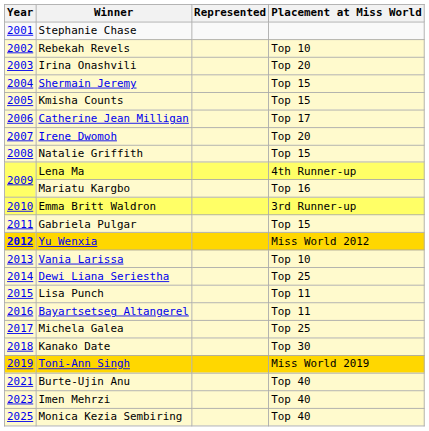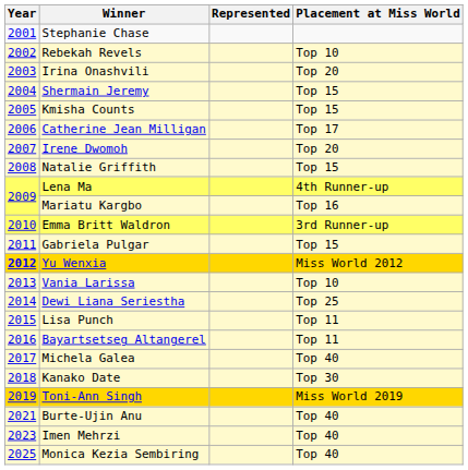 <table class="wikitable sortable" style="font-size:95%;">
 <tr>
 <th>Year</th>
 <th>Winner</th>
 <th>Represented</th>
 <th>Placement at Miss World</th>
 </tr>
 <tr>
 <td><a href='#'>2001</a></td>
 <td>Stephanie Chase</td>
 <td></td>
 <td></td>
 </tr>
 <tr>
 <td style="background:#fffacd;"><a href='#'>2002</a></td>
 <td style="background:#fffacd;">Rebekah Revels</td>
 <td style="background:#fffacd;"></td>
 <td style="background:#fffacd;">Top 10</td>
 </tr>
 <tr>
 <td style="background:#fffacd;"><a href='#'>2003</a></td>
 <td style="background:#fffacd;">Irina Onashvili</td>
 <td style="background:#fffacd;"></td>
 <td style="background:#fffacd;">Top 20</td>
 </tr>
 <tr>
 <td style="background:#fffacd;"><a href='#'>2004</a></td>
 <td style="background:#fffacd;"><a href='#'>Shermain Jeremy</a></td>
 <td style="background:#fffacd;"></td>
 <td style="background:#fffacd;">Top 15</td>
 </tr>
 <tr>
 <td style="background:#fffacd;"><a href='#'>2005</a></td>
 <td style="background:#fffacd;">Kmisha Counts</td>
 <td style="background:#fffacd;"></td>
 <td style="background:#fffacd;">Top 15</td>
 </tr>
 <tr>
 <td style="background:#fffacd;"><a href='#'>2006</a></td>
 <td style="background:#fffacd;"><a href='#'>Catherine Jean Milligan</a></td>
 <td style="background:#fffacd;"></td>
 <td style="background:#fffacd;">Top 17</td>
 </tr>
 <tr>
 <td style="background:#fffacd;"><a href='#'>2007</a></td>
 <td style="background:#fffacd;"><a href='#'>Irene Dwomoh</a></td>
 <td style="background:#fffacd;"></td>
 <td style="background:#fffacd;">Top 20</td>
 </tr>
 <tr>
 <td style="background:#fffacd;"><a href='#'>2008</a></td>
 <td style="background:#fffacd;">Natalie Griffith</td>
 <td style="background:#fffacd;"></td>
 <td style="background:#fffacd;">Top 15</td>
 </tr>
 <tr>
 <td style="background:#ff6;" rowspan=2><a href='#'>2009</a></td>
 <td style="background:#ff6;">Lena Ma</td>
 <td style="background:#ff6;"></td>
 <td style="background:#ff6;">4th Runner-up</td>
 </tr>
 <tr>
 <td style="background:#fffacd;">Mariatu Kargbo</td>
 <td style="background:#fffacd;"></td>
 <td style="background:#fffacd;">Top 16</td>
 </tr>
 <tr>
 <td style="background:#ff6;"><a href='#'>2010</a></td>
 <td style="background:#ff6;">Emma Britt Waldron</td>
 <td style="background:#ff6;"></td>
 <td style="background:#ff6;">3rd Runner-up</td>
 </tr>
 <tr>
 <td style="background:#fffacd;"><a href='#'>2011</a></td>
 <td style="background:#fffacd;">Gabriela Pulgar</td>
 <td style="background:#fffacd;"></td>
 <td style="background:#fffacd;">Top 15</td>
 </tr>
 <tr>
 <td bgcolor=GOLD><strong><a href='#'>2012</a></strong></td>
 <td bgcolor=GOLD><a href='#'>Yu Wenxia</a></td>
 <td bgcolor=GOLD></td>
 <td bgcolor=GOLD>Miss World 2012</td>
 </tr>
 <tr>
 <td style="background:#fffacd;"><a href='#'>2013</a></td>
 <td style="background:#fffacd;"><a href='#'>Vania Larissa</a></td>
 <td style="background:#fffacd;"></td>
 <td style="background:#fffacd;">Top 10</td>
 </tr>
 <tr>
 <td style="background:#fffacd;"><a href='#'>2014</a></td>
 <td style="background:#fffacd;"><a href='#'>Dewi Liana Seriestha</a></td>
 <td style="background:#fffacd;"></td>
 <td style="background:#fffacd;">Top 25</td>
 </tr>
 <tr>
 <td style="background:#fffacd;"><a href='#'>2015</a></td>
 <td style="background:#fffacd;">Lisa Punch</td>
 <td style="background:#fffacd;"></td>
 <td style="background:#fffacd;">Top 11</td>
 </tr>
 <tr>
 <td style="background:#fffacd;"><a href='#'>2016</a></td>
 <td style="background:#fffacd;"><a href='#'>Bayartsetseg Altangerel</a></td>
 <td style="background:#fffacd;"></td>
 <td style="background:#fffacd;">Top 11</td>
 </tr>
 <tr>
 <td style="background:#fffacd;"><a href='#'>2017</a></td>
 <td style="background:#fffacd;">Michela Galea</td>
 <td style="background:#fffacd;"></td>
-<td style="background:#fffacd;">Top 25</td>
+<td style="background:#fffacd;">Top 40</td>
 </tr>
 <tr>
 <td style="background:#fffacd;"><a href='#'>2018</a></td>
 <td style="background:#fffacd;">Kanako Date</td>
 <td style="background:#fffacd;"></td>
 <td style="background:#fffacd;">Top 30</td>
 </tr>
 <tr>
 <td bgcolor=GOLD><a href='#'>2019</a></td>
 <td bgcolor=GOLD><a href='#'>Toni-Ann Singh</a></td>
 <td bgcolor=GOLD></td>
 <td bgcolor=GOLD>Miss World 2019</td>
 </tr>
 <tr>
 <td style="background:#fffacd;"><a href='#'>2021</a></td>
 <td style="background:#fffacd;">Burte-Ujin Anu</td>
 <td style="background:#fffacd;"></td>
 <td style="background:#fffacd;">Top 40</td>
 </tr>
 <tr style="background:#fffacd;"|>
 <td><a href='#'>2023</a></td>
 <td>Imen Mehrzi</td>
 <td></td>
 <td>Top 40</td>
 </tr>
 <tr style="background:#fffacd;"|>
 <td><a href='#'>2025</a></td>
 <td>Monica Kezia Sembiring</td>
 <td></td>
 <td>Top 40</td>
 </tr>
 </table>
